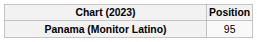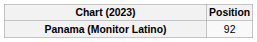 <table class="wikitable plainrowheaders" style="text-align:center">
 <tr>
 <th scope="col" style="width:19em;">Chart (2023)</th>
 <th scope="col">Position</th>
 </tr>
 <tr>
 <th scope="row">Panama (Monitor Latino)</th>
-<td>95</td>
+<td>92</td>
 </tr>
 </table>
